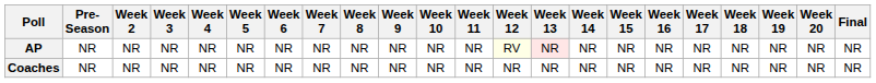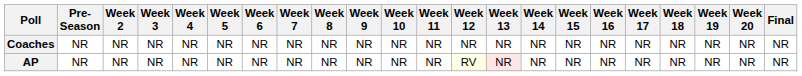 <table class="wikitable" style="white-space:nowrap;font-size:90%">
 <tr>
 <th>Poll</th>
 <th>Pre-<br>Season</th>
 <th>Week<br>2</th>
 <th>Week<br>3</th>
 <th>Week<br>4</th>
 <th>Week<br>5</th>
 <th>Week<br>6</th>
 <th>Week<br>7</th>
 <th>Week<br>8</th>
 <th>Week<br>9</th>
 <th>Week<br>10</th>
 <th>Week<br>11</th>
 <th>Week<br>12</th>
 <th>Week<br>13</th>
 <th>Week<br>14</th>
 <th>Week<br>15</th>
 <th>Week<br>16</th>
 <th>Week<br>17</th>
 <th>Week<br>18</th>
 <th>Week<br>19</th>
 <th>Week<br>20</th>
 <th>Final</th>
 </tr>
 <tr style="text-align:center;">
+<th>Coaches</th>
+<td style="background:#FFF;">NR</td>
+<td style="background:#FFF;">NR</td>
+<td style="background:#FFF;">NR</td>
+<td style="background:#FFF;">NR</td>
+<td style="background:#FFF;">NR</td>
+<td style="background:#FFF;">NR</td>
+<td style="background:#FFF;">NR</td>
+<td style="background:#FFF;">NR</td>
+<td style="background:#FFF;">NR</td>
+<td style="background:#FFF;">NR</td>
+<td style="background:#FFF;">NR</td>
+<td style="background:#FFF;">NR</td>
+<td style="background:#FFF;">NR</td>
+<td style="background:#FFF;">NR</td>
+<td style="background:#FFF;">NR</td>
+<td style="background:#FFF;">NR</td>
+<td style="background:#FFF;">NR</td>
+<td style="background:#FFF;">NR</td>
+<td style="background:#FFF;">NR</td>
+<td style="background:#FFF;">NR</td>
+<td style="background:#FFF;">NR</td>
+</tr>
+<tr style="text-align:center;">
 <th>AP</th>
 <td style="background:#FFF;">NR</td>
 <td style="background:#FFF;">NR</td>
 <td style="background:#FFF;">NR</td>
 <td style="background:#FFF;">NR</td>
 <td style="background:#FFF;">NR</td>
 <td style="background:#FFF;">NR</td>
 <td style="background:#FFF;">NR</td>
 <td style="background:#FFF;">NR</td>
 <td style="background:#FFF;">NR</td>
 <td style="background:#FFF;">NR</td>
 <td style="background:#FFF;">NR</td>
 <td style="background:#FFFFE6;">RV</td>
 <td style="background:#FFE6E6;">NR</td>
 <td style="background:#FFF;">NR</td>
 <td style="background:#FFF;">NR</td>
 <td style="background:#FFF;">NR</td>
 <td style="background:#FFF;">NR</td>
 <td style="background:#FFF;">NR</td>
 <td style="background:#FFF;">NR</td>
 <td style="background:#FFF;">NR</td>
 <td style="background:#FFF;">NR</td>
 </tr>
-<tr style="text-align:center;">
-<th>Coaches</th>
-<td style="background:#FFF;">NR</td>
-<td style="background:#FFF;">NR</td>
-<td style="background:#FFF;">NR</td>
-<td style="background:#FFF;">NR</td>
-<td style="background:#FFF;">NR</td>
-<td style="background:#FFF;">NR</td>
-<td style="background:#FFF;">NR</td>
-<td style="background:#FFF;">NR</td>
-<td style="background:#FFF;">NR</td>
-<td style="background:#FFF;">NR</td>
-<td style="background:#FFF;">NR</td>
-<td style="background:#FFF;">NR</td>
-<td style="background:#FFF;">NR</td>
-<td style="background:#FFF;">NR</td>
-<td style="background:#FFF;">NR</td>
-<td style="background:#FFF;">NR</td>
-<td style="background:#FFF;">NR</td>
-<td style="background:#FFF;">NR</td>
-<td style="background:#FFF;">NR</td>
-<td style="background:#FFF;">NR</td>
-<td style="background:#FFF;">NR</td>
-</tr>
 </table>
